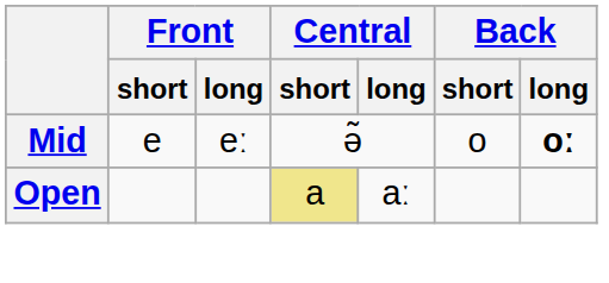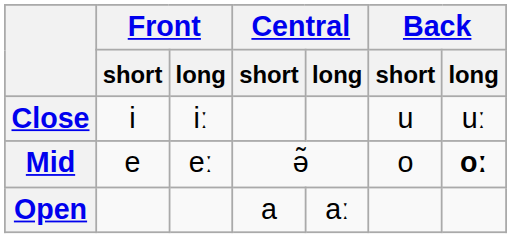 <table class="wikitable IPA">
 <tr>
 <th rowspan="2"></th>
 <th colspan="2"><a href='#'>Front</a></th>
 <th colspan="2"><a href='#'>Central</a></th>
 <th colspan="2"><a href='#'>Back</a></th>
 </tr>
 <tr align="center">
 <th><small>short</small></th>
 <th><small>long</small></th>
 <th><small>short</small></th>
 <th><small>long</small></th>
 <th><small>short</small></th>
 <th><small>long</small></th>
 </tr>
 <tr align="center">
+<th><a href='#'>Close</a></th>
+<td>i</td>
+<td>iː</td>
+<td></td>
+<td></td>
+<td>u</td>
+<td>uː</td>
+</tr>
+<tr align="center">
 <th><a href='#'>Mid</a></th>
 <td>e</td>
 <td>eː</td>
 <td colspan="2">ə̃</td>
 <td>o</td>
 <td><strong>oː</strong></td>
 </tr>
 <tr align="center">
 <th><a href='#'>Open</a></th>
 <td></td>
 <td></td>
-<td style="background: khaki;">a</td>
+<td>a</td>
 <td>aː</td>
 <td></td>
 <td></td>
 </tr>
 </table>
